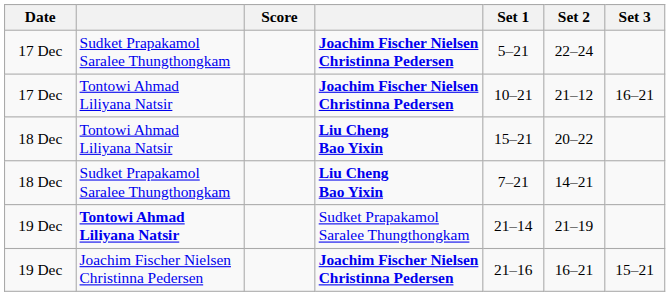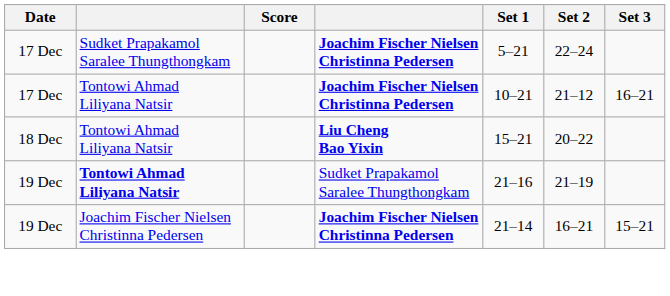 <table class="wikitable" style="text-align: center; font-size:90% ">
 <tr>
 <th width="60">Date</th>
 <th align="right" width="150"></th>
 <th width="60">Score</th>
 <th align="left" width="150"></th>
 <th width="50">Set 1</th>
 <th width="50">Set 2</th>
 <th width="50">Set 3</th>
 </tr>
 <tr>
 <td>17 Dec</td>
 <td align=left nowrap> <a href='#'>Sudket Prapakamol</a><br> <a href='#'>Saralee Thungthongkam</a></td>
 <td align=center></td>
 <td align=left nowrap><strong> <a href='#'>Joachim Fischer Nielsen</a><br> <a href='#'>Christinna Pedersen</a></strong></td>
 <td>5–21</td>
 <td>22–24</td>
 <td></td>
 </tr>
 <tr>
 <td>17 Dec</td>
 <td align=left> <a href='#'>Tontowi Ahmad</a><br> <a href='#'>Liliyana Natsir</a></td>
 <td align=center></td>
 <td align=left nowrap><strong> <a href='#'>Joachim Fischer Nielsen</a><br> <a href='#'>Christinna Pedersen</a></strong></td>
 <td>10–21</td>
 <td>21–12</td>
 <td>16–21</td>
 </tr>
 <tr>
 <td>18 Dec</td>
 <td align=left> <a href='#'>Tontowi Ahmad</a><br> <a href='#'>Liliyana Natsir</a></td>
 <td align=center></td>
 <td align=left><strong> <a href='#'>Liu Cheng</a><br> <a href='#'>Bao Yixin</a></strong></td>
 <td>15–21</td>
 <td>20–22</td>
 <td></td>
 </tr>
 <tr>
-<td>18 Dec</td>
-<td align=left nowrap> <a href='#'>Sudket Prapakamol</a><br> <a href='#'>Saralee Thungthongkam</a></td>
-<td align=center></td>
-<td align=left><strong> <a href='#'>Liu Cheng</a><br> <a href='#'>Bao Yixin</a></strong></td>
-<td>7–21</td>
-<td>14–21</td>
-<td></td>
-</tr>
-<tr>
 <td>19 Dec</td>
 <td align=left><strong> <a href='#'>Tontowi Ahmad</a><br> <a href='#'>Liliyana Natsir</a></strong></td>
 <td align=center></td>
 <td align=left nowrap> <a href='#'>Sudket Prapakamol</a><br> <a href='#'>Saralee Thungthongkam</a></td>
-<td>21–14</td>
+<td>21–16</td>
 <td>21–19</td>
 <td></td>
 </tr>
 <tr>
 <td>19 Dec</td>
 <td align=left nowrap> <a href='#'>Joachim Fischer Nielsen</a><br> <a href='#'>Christinna Pedersen</a></td>
 <td align=center></td>
 <td align=left nowrap><strong> <a href='#'>Joachim Fischer Nielsen</a><br> <a href='#'>Christinna Pedersen</a></strong></td>
-<td>21–16</td>
+<td>21–14</td>
 <td>16–21</td>
 <td>15–21</td>
 </tr>
 </table>
